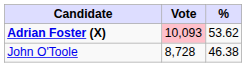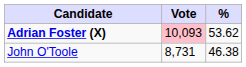 <table class="wikitable">
 <tr>
 <th style="background:#ddf; width:200px;">Candidate</th>
 <th style="background:#ddf; width:50px;">Vote</th>
 <th style="background:#ddf; width:30px;">%</th>
 </tr>
 <tr>
 <td><strong><a href='#'>Adrian Foster</a> (X)</strong></td>
 <td style="background: pink;">10,093</td>
 <td>53.62</td>
 </tr>
 <tr>
 <td><a href='#'>John O'Toole</a></td>
-<td>8,728</td>
+<td>8,731</td>
 <td>46.38</td>
 </tr>
 </table>
